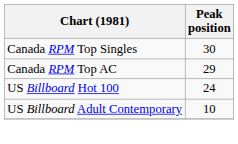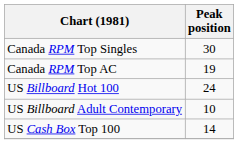 <table class="wikitable sortable">
 <tr>
 <th>Chart (1981)</th>
 <th>Peak<br>position</th>
 </tr>
 <tr>
 <td>Canada <em><a href='#'>RPM</a></em> Top Singles</td>
 <td style="text-align:center;">30</td>
 </tr>
 <tr>
 <td>Canada <em><a href='#'>RPM</a></em> Top AC</td>
-<td style="text-align:center;">29</td>
+<td style="text-align:center;">19</td>
 </tr>
 <tr>
 <td>US <em><a href='#'>Billboard</a></em> <a href='#'>Hot 100</a></td>
 <td style="text-align:center;">24</td>
 </tr>
 <tr>
 <td>US <em>Billboard</em> <a href='#'>Adult Contemporary</a></td>
 <td style="text-align:center;">10</td>
 </tr>
 <tr>
+<td>US <a href='#'><em>Cash Box</em></a> Top 100</td>
+<td align="center">14</td>
+</tr>
+<tr>
 </tr>
 </table>
